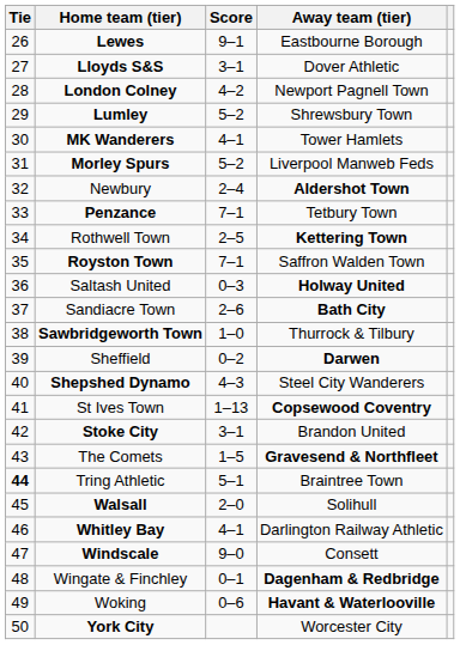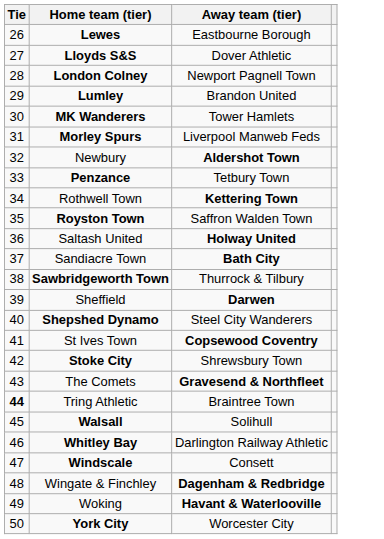 <table class="wikitable" style="text-align:center; font-size:85%">
 <tr>
 <th>Tie</th>
 <th>Home team (tier)</th>
-<th>Score</th>
 <th>Away team (tier)</th>
 <th></th>
 </tr>
 <tr>
 <td align="center">26</td>
 <td><strong>Lewes</strong></td>
-<td align="center">9–1</td>
 <td>Eastbourne Borough</td>
 <td></td>
 </tr>
 <tr>
 <td align="center">27</td>
 <td><strong>Lloyds S&S</strong></td>
-<td align="center">3–1</td>
 <td>Dover Athletic</td>
 <td></td>
 </tr>
 <tr>
 <td align="center">28</td>
 <td><strong>London Colney</strong></td>
-<td align="center">4–2</td>
 <td>Newport Pagnell Town</td>
 <td></td>
 </tr>
 <tr>
 <td align="center">29</td>
 <td><strong>Lumley</strong></td>
-<td align="center">5–2</td>
-<td>Shrewsbury Town</td>
+<td>Brandon United</td>
 <td></td>
 </tr>
 <tr>
 <td align="center">30</td>
 <td><strong>MK Wanderers</strong></td>
-<td align="center">4–1</td>
 <td>Tower Hamlets</td>
 <td></td>
 </tr>
 <tr>
 <td align="center">31</td>
 <td><strong>Morley Spurs</strong></td>
-<td align="center">5–2</td>
 <td>Liverpool Manweb Feds</td>
 <td></td>
 </tr>
 <tr>
 <td align="center">32</td>
 <td>Newbury</td>
-<td align="center">2–4</td>
 <td><strong>Aldershot Town</strong></td>
 <td></td>
 </tr>
 <tr>
 <td align="center">33</td>
 <td><strong>Penzance</strong></td>
-<td align="center">7–1</td>
 <td>Tetbury Town</td>
 <td></td>
 </tr>
 <tr>
 <td align="center">34</td>
 <td>Rothwell Town</td>
-<td align="center">2–5</td>
 <td><strong>Kettering Town</strong></td>
 <td></td>
 </tr>
 <tr>
 <td align="center">35</td>
 <td><strong>Royston Town</strong></td>
-<td align="center">7–1</td>
 <td>Saffron Walden Town</td>
 <td></td>
 </tr>
 <tr>
 <td align="center">36</td>
 <td>Saltash United</td>
-<td align="center">0–3</td>
 <td><strong>Holway United</strong></td>
 <td></td>
 </tr>
 <tr>
 <td align="center">37</td>
 <td>Sandiacre Town</td>
-<td align="center">2–6</td>
 <td><strong>Bath City</strong></td>
 <td></td>
 </tr>
 <tr>
 <td align="center">38</td>
 <td><strong>Sawbridgeworth Town</strong></td>
-<td align="center">1–0</td>
 <td>Thurrock & Tilbury</td>
 <td></td>
 </tr>
 <tr>
 <td align="center">39</td>
 <td>Sheffield</td>
-<td align="center">0–2 </td>
 <td><strong>Darwen</strong></td>
 <td></td>
 </tr>
 <tr>
 <td align="center">40</td>
 <td><strong>Shepshed Dynamo</strong></td>
-<td align="center">4–3</td>
 <td>Steel City Wanderers</td>
 <td></td>
 </tr>
 <tr>
 <td align="center">41</td>
 <td>St Ives Town</td>
-<td align="center">1–13</td>
 <td><strong>Copsewood Coventry</strong></td>
 <td></td>
 </tr>
 <tr>
 <td align="center">42</td>
 <td><strong>Stoke City</strong></td>
-<td align="center">3–1</td>
-<td>Brandon United</td>
+<td>Shrewsbury Town</td>
 <td></td>
 </tr>
 <tr>
 <td align="center">43</td>
 <td>The Comets</td>
-<td align="center">1–5</td>
 <td><strong>Gravesend & Northfleet</strong></td>
 <td></td>
 </tr>
 <tr>
 <td align="center"><strong>44</strong></td>
 <td>Tring Athletic</td>
-<td align="center">5–1</td>
 <td>Braintree Town</td>
 <td></td>
 </tr>
 <tr>
 <td align="center">45</td>
 <td><strong>Walsall</strong></td>
-<td align="center">2–0</td>
 <td>Solihull</td>
 <td></td>
 </tr>
 <tr>
 <td align="center">46</td>
 <td><strong>Whitley Bay</strong></td>
-<td align="center">4–1</td>
 <td>Darlington Railway Athletic</td>
 <td></td>
 </tr>
 <tr>
 <td align="center">47</td>
 <td><strong>Windscale</strong></td>
-<td align="center">9–0</td>
 <td>Consett</td>
 <td></td>
 </tr>
 <tr>
 <td align="center">48</td>
 <td>Wingate & Finchley</td>
-<td align="center">0–1</td>
 <td><strong>Dagenham & Redbridge</strong></td>
 <td></td>
 </tr>
 <tr>
 <td align="center">49</td>
 <td>Woking</td>
-<td align="center">0–6</td>
 <td><strong>Havant & Waterlooville</strong></td>
 <td></td>
 </tr>
 <tr>
 <td align="center">50</td>
 <td><strong>York City</strong></td>
-<td align="center"></td>
 <td>Worcester City</td>
 <td></td>
 </tr>
 </table>
